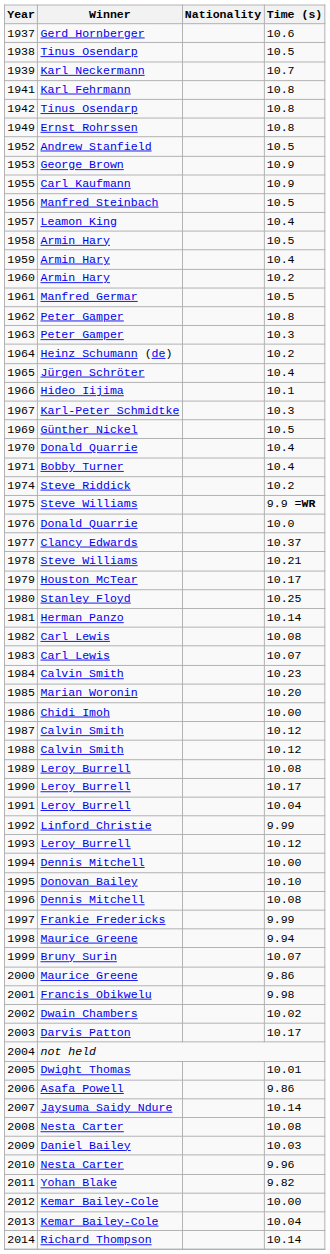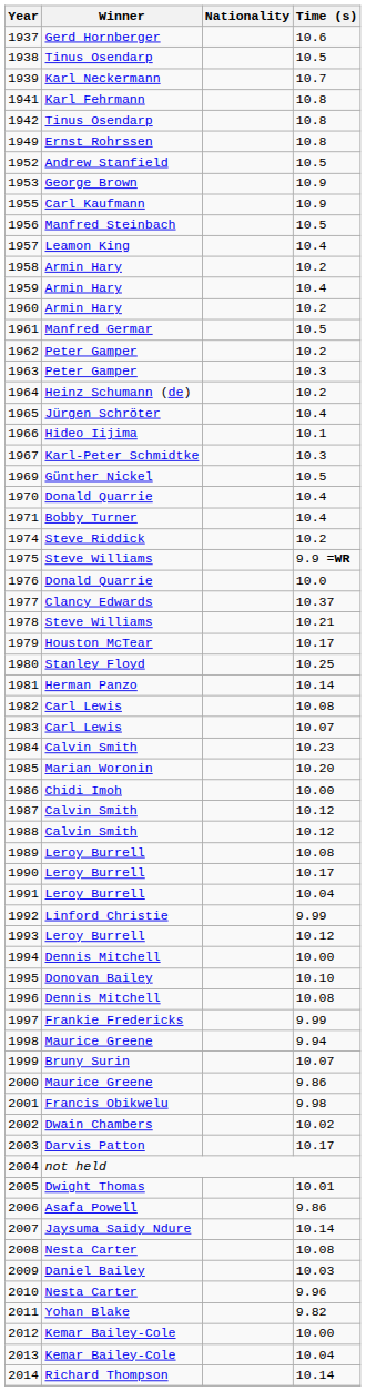 <table class="wikitable collapsible collapsed" style="float:left; margin-right:1em">
 <tr>
 <th>Year</th>
 <th>Winner</th>
 <th>Nationality</th>
 <th>Time (s)</th>
 </tr>
 <tr>
 <td>1937</td>
 <td><a href='#'>Gerd Hornberger</a></td>
 <td></td>
 <td>10.6</td>
 </tr>
 <tr>
 <td>1938</td>
 <td><a href='#'>Tinus Osendarp</a></td>
 <td></td>
 <td>10.5</td>
 </tr>
 <tr>
 <td>1939</td>
 <td><a href='#'>Karl Neckermann</a></td>
 <td></td>
 <td>10.7</td>
 </tr>
 <tr>
 <td>1941</td>
 <td><a href='#'>Karl Fehrmann</a></td>
 <td></td>
 <td>10.8</td>
 </tr>
 <tr>
 <td>1942</td>
 <td><a href='#'>Tinus Osendarp</a></td>
 <td></td>
 <td>10.8</td>
 </tr>
 <tr>
 <td>1949</td>
 <td><a href='#'>Ernst Rohrssen</a></td>
 <td></td>
 <td>10.8</td>
 </tr>
 <tr>
 <td>1952</td>
 <td><a href='#'>Andrew Stanfield</a></td>
 <td></td>
 <td>10.5</td>
 </tr>
 <tr>
 <td>1953</td>
 <td><a href='#'>George Brown</a></td>
 <td></td>
 <td>10.9</td>
 </tr>
 <tr>
 <td>1955</td>
 <td><a href='#'>Carl Kaufmann</a></td>
 <td></td>
 <td>10.9</td>
 </tr>
 <tr>
 <td>1956</td>
 <td><a href='#'>Manfred Steinbach</a></td>
 <td></td>
 <td>10.5</td>
 </tr>
 <tr>
 <td>1957</td>
 <td><a href='#'>Leamon King</a></td>
 <td></td>
 <td>10.4</td>
 </tr>
 <tr>
 <td>1958</td>
 <td><a href='#'>Armin Hary</a></td>
 <td></td>
-<td>10.5</td>
+<td>10.2</td>
 </tr>
 <tr>
 <td>1959</td>
 <td><a href='#'>Armin Hary</a></td>
 <td></td>
 <td>10.4</td>
 </tr>
 <tr>
 <td>1960</td>
 <td><a href='#'>Armin Hary</a></td>
 <td></td>
 <td>10.2</td>
 </tr>
 <tr>
 <td>1961</td>
 <td><a href='#'>Manfred Germar</a></td>
 <td></td>
 <td>10.5</td>
 </tr>
 <tr>
 <td>1962</td>
 <td><a href='#'>Peter Gamper</a></td>
 <td></td>
-<td>10.8</td>
+<td>10.2</td>
 </tr>
 <tr>
 <td>1963</td>
 <td><a href='#'>Peter Gamper</a></td>
 <td></td>
 <td>10.3</td>
 </tr>
 <tr>
 <td>1964</td>
 <td><a href='#'>Heinz Schumann</a> (<a href='#'>de</a>)</td>
 <td></td>
 <td>10.2</td>
 </tr>
 <tr>
 <td>1965</td>
 <td><a href='#'>Jürgen Schröter</a></td>
 <td></td>
 <td>10.4</td>
 </tr>
 <tr>
 <td>1966</td>
 <td><a href='#'>Hideo Iijima</a></td>
 <td></td>
 <td>10.1</td>
 </tr>
 <tr>
 <td>1967</td>
 <td><a href='#'>Karl-Peter Schmidtke</a></td>
 <td></td>
 <td>10.3</td>
 </tr>
 <tr>
 <td>1969</td>
 <td><a href='#'>Günther Nickel</a></td>
 <td></td>
 <td>10.5</td>
 </tr>
 <tr>
 <td>1970</td>
 <td><a href='#'>Donald Quarrie</a></td>
 <td></td>
 <td>10.4</td>
 </tr>
 <tr>
 <td>1971</td>
 <td><a href='#'>Bobby Turner</a></td>
 <td></td>
 <td>10.4</td>
 </tr>
 <tr>
 <td>1974</td>
 <td><a href='#'>Steve Riddick</a></td>
 <td></td>
 <td>10.2</td>
 </tr>
 <tr>
 <td>1975</td>
 <td><a href='#'>Steve Williams</a></td>
 <td></td>
 <td>9.9 =<strong>WR</strong></td>
 </tr>
 <tr>
 <td>1976</td>
 <td><a href='#'>Donald Quarrie</a></td>
 <td></td>
 <td>10.0</td>
 </tr>
 <tr>
 <td>1977</td>
 <td><a href='#'>Clancy Edwards</a></td>
 <td></td>
 <td>10.37</td>
 </tr>
 <tr>
 <td>1978</td>
 <td><a href='#'>Steve Williams</a></td>
 <td></td>
 <td>10.21</td>
 </tr>
 <tr>
 <td>1979</td>
 <td><a href='#'>Houston McTear</a></td>
 <td></td>
 <td>10.17</td>
 </tr>
 <tr>
 <td>1980</td>
 <td><a href='#'>Stanley Floyd</a></td>
 <td></td>
 <td>10.25</td>
 </tr>
 <tr>
 <td>1981</td>
 <td><a href='#'>Herman Panzo</a></td>
 <td></td>
 <td>10.14</td>
 </tr>
 <tr>
 <td>1982</td>
 <td><a href='#'>Carl Lewis</a></td>
 <td></td>
 <td>10.08</td>
 </tr>
 <tr>
 <td>1983</td>
 <td><a href='#'>Carl Lewis</a></td>
 <td></td>
 <td>10.07</td>
 </tr>
 <tr>
 <td>1984</td>
 <td><a href='#'>Calvin Smith</a></td>
 <td></td>
 <td>10.23</td>
 </tr>
 <tr>
 <td>1985</td>
 <td><a href='#'>Marian Woronin</a></td>
 <td></td>
 <td>10.20</td>
 </tr>
 <tr>
 <td>1986</td>
 <td><a href='#'>Chidi Imoh</a></td>
 <td></td>
 <td>10.00</td>
 </tr>
 <tr>
 <td>1987</td>
 <td><a href='#'>Calvin Smith</a></td>
 <td></td>
 <td>10.12</td>
 </tr>
 <tr>
 <td>1988</td>
 <td><a href='#'>Calvin Smith</a></td>
 <td></td>
 <td>10.12</td>
 </tr>
 <tr>
 <td>1989</td>
 <td><a href='#'>Leroy Burrell</a></td>
 <td></td>
 <td>10.08</td>
 </tr>
 <tr>
 <td>1990</td>
 <td><a href='#'>Leroy Burrell</a></td>
 <td></td>
 <td>10.17</td>
 </tr>
 <tr>
 <td>1991</td>
 <td><a href='#'>Leroy Burrell</a></td>
 <td></td>
 <td>10.04</td>
 </tr>
 <tr>
 <td>1992</td>
 <td><a href='#'>Linford Christie</a></td>
 <td></td>
 <td>9.99</td>
 </tr>
 <tr>
 <td>1993</td>
 <td><a href='#'>Leroy Burrell</a></td>
 <td></td>
 <td>10.12</td>
 </tr>
 <tr>
 <td>1994</td>
 <td><a href='#'>Dennis Mitchell</a></td>
 <td></td>
 <td>10.00</td>
 </tr>
 <tr>
 <td>1995</td>
 <td><a href='#'>Donovan Bailey</a></td>
 <td></td>
 <td>10.10</td>
 </tr>
 <tr>
 <td>1996</td>
 <td><a href='#'>Dennis Mitchell</a></td>
 <td></td>
 <td>10.08</td>
 </tr>
 <tr>
 <td>1997</td>
 <td><a href='#'>Frankie Fredericks</a></td>
 <td></td>
 <td>9.99</td>
 </tr>
 <tr>
 <td>1998</td>
 <td><a href='#'>Maurice Greene</a></td>
 <td></td>
 <td>9.94</td>
 </tr>
 <tr>
 <td>1999</td>
 <td><a href='#'>Bruny Surin</a></td>
 <td></td>
 <td>10.07</td>
 </tr>
 <tr>
 <td>2000</td>
 <td><a href='#'>Maurice Greene</a></td>
 <td></td>
 <td>9.86</td>
 </tr>
 <tr>
 <td>2001</td>
 <td><a href='#'>Francis Obikwelu</a></td>
 <td></td>
 <td>9.98</td>
 </tr>
 <tr>
 <td>2002</td>
 <td><a href='#'>Dwain Chambers</a></td>
 <td></td>
 <td>10.02</td>
 </tr>
 <tr>
 <td>2003</td>
 <td><a href='#'>Darvis Patton</a></td>
 <td></td>
 <td>10.17</td>
 </tr>
 <tr>
 <td>2004</td>
 <td colspan=3><em>not held</em></td>
 </tr>
 <tr>
 <td>2005</td>
 <td><a href='#'>Dwight Thomas</a></td>
 <td></td>
 <td>10.01</td>
 </tr>
 <tr>
 <td>2006</td>
 <td><a href='#'>Asafa Powell</a></td>
 <td></td>
 <td>9.86</td>
 </tr>
 <tr>
 <td>2007</td>
 <td><a href='#'>Jaysuma Saidy Ndure</a></td>
 <td></td>
 <td>10.14</td>
 </tr>
 <tr>
 <td>2008</td>
 <td><a href='#'>Nesta Carter</a></td>
 <td></td>
 <td>10.08</td>
 </tr>
 <tr>
 <td>2009</td>
 <td><a href='#'>Daniel Bailey</a></td>
 <td></td>
 <td>10.03</td>
 </tr>
 <tr>
 <td>2010</td>
 <td><a href='#'>Nesta Carter</a></td>
 <td></td>
 <td>9.96</td>
 </tr>
 <tr>
 <td>2011</td>
 <td><a href='#'>Yohan Blake</a></td>
 <td></td>
 <td>9.82</td>
 </tr>
 <tr>
 <td>2012</td>
 <td><a href='#'>Kemar Bailey-Cole</a></td>
 <td></td>
 <td>10.00</td>
 </tr>
 <tr>
 <td>2013</td>
 <td><a href='#'>Kemar Bailey-Cole</a></td>
 <td></td>
 <td>10.04</td>
 </tr>
 <tr>
 <td>2014</td>
 <td><a href='#'>Richard Thompson</a></td>
 <td></td>
 <td>10.14</td>
 </tr>
 <tr>
 </tr>
 </table>
